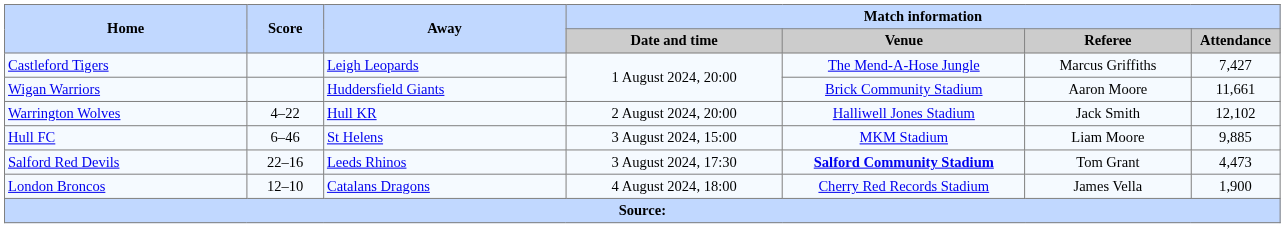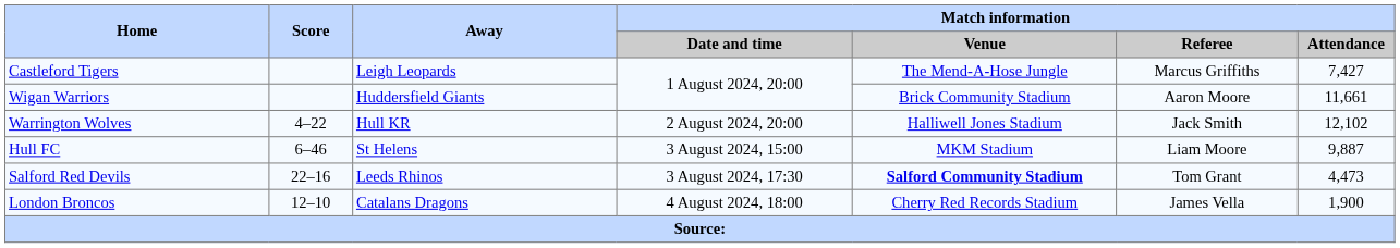 <table border=1 style="border-collapse:collapse; font-size:90%; text-align:center;" cellpadding=3 cellspacing=0 width=100%>
 <tr style="background:#C1D8ff;">
 <th scope="col" rowspan=2 width=19%>Home</th>
 <th scope="col" rowspan=2 width=6%>Score</th>
 <th scope="col" rowspan=2 width=19%>Away</th>
 <th colspan=4>Match information</th>
 </tr>
 <tr style="background:#CCCCCC;">
 <th scope="col" width=17%>Date and time</th>
 <th scope="col" width=19%>Venue</th>
 <th scope="col" width=13%>Referee</th>
 <th scope="col" width=7%>Attendance</th>
 </tr>
 <tr style="background:#F5FAFF;">
 <td style="text-align:left;"> <a href='#'>Castleford Tigers</a></td>
 <td></td>
 <td style="text-align:left;"> <a href='#'>Leigh Leopards</a></td>
 <td Rowspan=2>1 August 2024, 20:00</td>
 <td><a href='#'>The Mend-A-Hose Jungle</a></td>
 <td>Marcus Griffiths</td>
 <td>7,427</td>
 </tr>
 <tr style="background:#F5FAFF;">
 <td style="text-align:left;"> <a href='#'>Wigan Warriors</a></td>
 <td></td>
 <td style="text-align:left;"> <a href='#'>Huddersfield Giants</a></td>
 <td><a href='#'>Brick Community Stadium</a></td>
 <td>Aaron Moore</td>
 <td>11,661</td>
 </tr>
 <tr style="background:#F5FAFF;">
 <td style="text-align:left;"> <a href='#'>Warrington Wolves</a></td>
 <td>4–22</td>
 <td style="text-align:left;"> <a href='#'>Hull KR</a></td>
 <td>2 August 2024, 20:00</td>
 <td><a href='#'>Halliwell Jones Stadium</a></td>
 <td>Jack Smith</td>
 <td>12,102</td>
 </tr>
 <tr style="background:#F5FAFF;">
 <td style="text-align:left;"> <a href='#'>Hull FC</a></td>
 <td>6–46</td>
 <td style="text-align:left;"> <a href='#'>St Helens</a></td>
 <td>3 August 2024, 15:00</td>
 <td><a href='#'>MKM Stadium</a></td>
 <td>Liam Moore</td>
-<td>9,885</td>
+<td>9,887</td>
 </tr>
 <tr style="background:#F5FAFF;">
 <td style="text-align:left;"> <a href='#'>Salford Red Devils</a></td>
 <td>22–16</td>
 <td style="text-align:left;"> <a href='#'>Leeds Rhinos</a></td>
 <td>3 August 2024, 17:30</td>
 <td><strong><a href='#'>Salford Community Stadium</a></strong></td>
 <td>Tom Grant</td>
 <td>4,473</td>
 </tr>
 <tr style="background:#F5FAFF;">
 <td style="text-align:left;"> <a href='#'>London Broncos</a></td>
 <td>12–10</td>
 <td style="text-align:left;"> <a href='#'>Catalans Dragons</a></td>
 <td>4 August 2024, 18:00</td>
 <td><a href='#'>Cherry Red Records Stadium</a></td>
 <td>James Vella</td>
 <td>1,900</td>
 </tr>
 <tr style="background:#c1d8ff;">
 <th colspan=7>Source:</th>
 </tr>
 </table>
